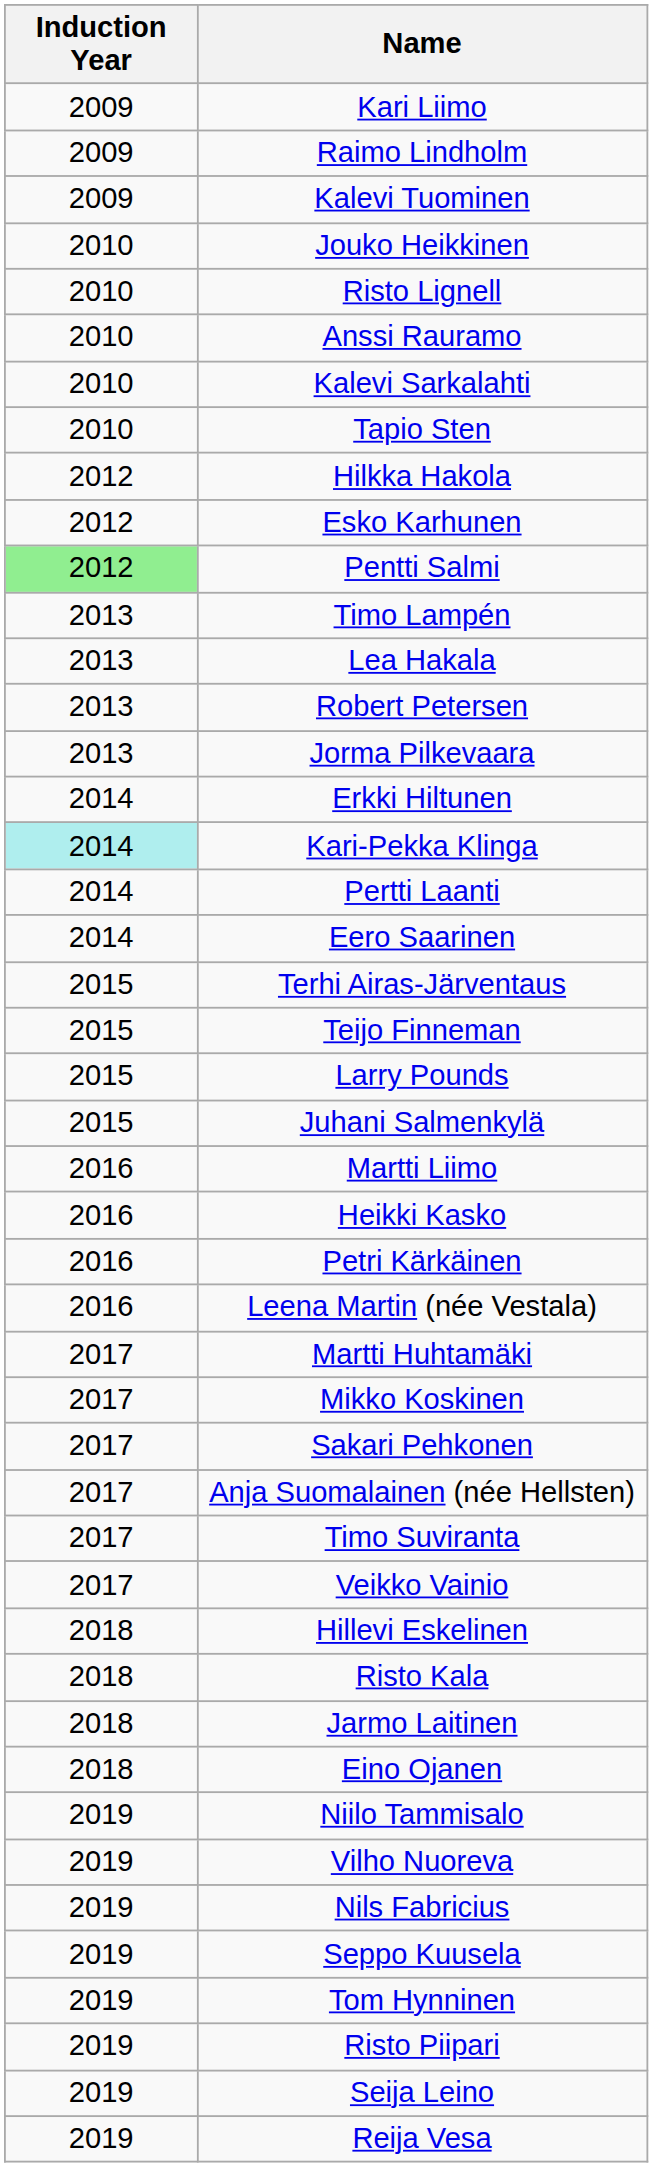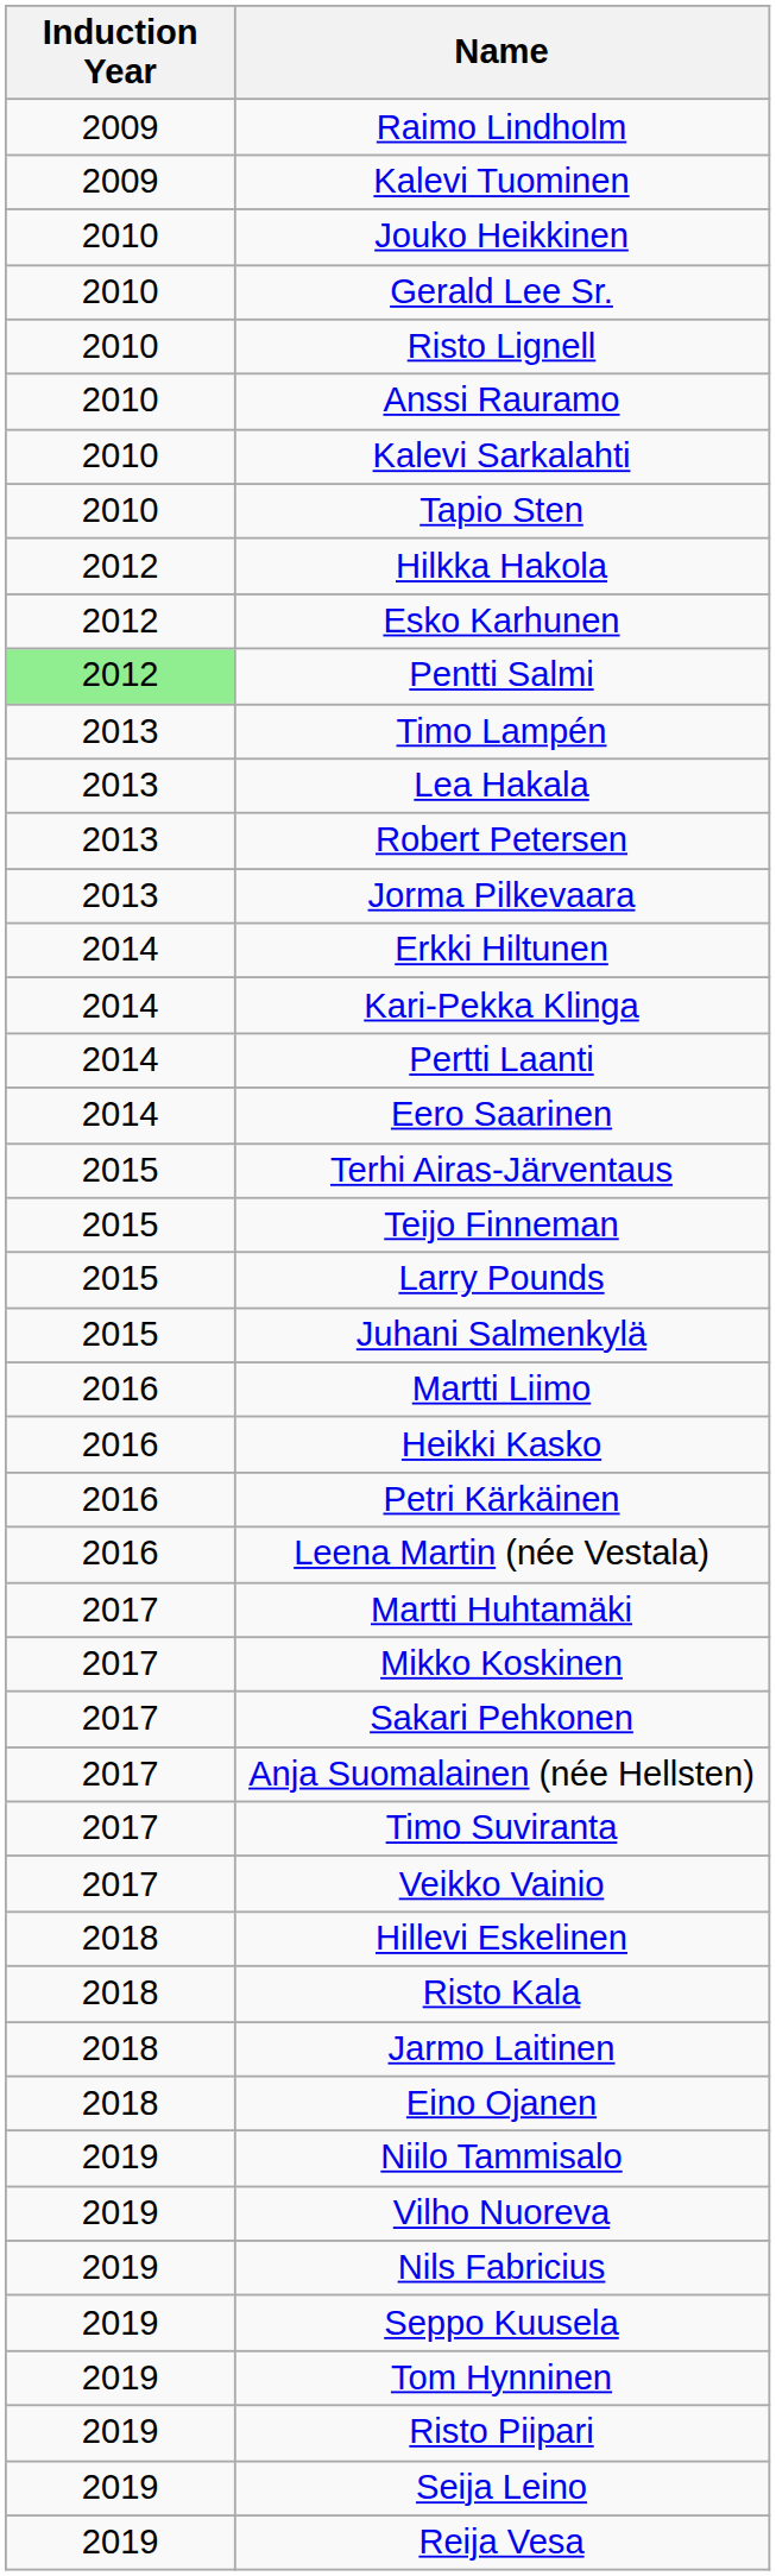 <table class="wikitable sortable" style="text-align:center; width: 40%;">
 <tr>
 <th width=30%>Induction Year</th>
 <th width=70%>Name</th>
-</tr>
-<tr>
-<td>2009</td>
-<td><a href='#'>Kari Liimo</a></td>
 </tr>
 <tr>
 <td>2009</td>
 <td><a href='#'>Raimo Lindholm</a></td>
 </tr>
 <tr>
 <td>2009</td>
 <td><a href='#'>Kalevi Tuominen</a></td>
 </tr>
 <tr>
 <td>2010</td>
 <td><a href='#'>Jouko Heikkinen</a></td>
+</tr>
+<tr>
+<td>2010</td>
+<td><a href='#'>Gerald Lee Sr.</a></td>
 </tr>
 <tr>
 <td>2010</td>
 <td><a href='#'>Risto Lignell</a></td>
 </tr>
 <tr>
 <td>2010</td>
 <td><a href='#'>Anssi Rauramo</a></td>
 </tr>
 <tr>
 <td>2010</td>
 <td><a href='#'>Kalevi Sarkalahti</a></td>
 </tr>
 <tr>
 <td>2010</td>
 <td><a href='#'>Tapio Sten</a></td>
 </tr>
 <tr>
 <td>2012</td>
 <td><a href='#'>Hilkka Hakola</a></td>
 </tr>
 <tr>
 <td>2012</td>
 <td><a href='#'>Esko Karhunen</a></td>
 </tr>
 <tr>
 <td style="background: lightgreen;">2012</td>
 <td><a href='#'>Pentti Salmi</a></td>
 </tr>
 <tr>
 <td>2013</td>
 <td><a href='#'>Timo Lampén</a></td>
 </tr>
 <tr>
 <td>2013</td>
 <td><a href='#'>Lea Hakala</a></td>
 </tr>
 <tr>
 <td>2013</td>
 <td><a href='#'>Robert Petersen</a></td>
 </tr>
 <tr>
 <td>2013</td>
 <td><a href='#'>Jorma Pilkevaara</a></td>
 </tr>
 <tr>
 <td>2014</td>
 <td><a href='#'>Erkki Hiltunen</a></td>
 </tr>
 <tr>
-<td style="background: paleturquoise;">2014</td>
+<td>2014</td>
 <td><a href='#'>Kari-Pekka Klinga</a></td>
 </tr>
 <tr>
 <td>2014</td>
 <td><a href='#'>Pertti Laanti</a></td>
 </tr>
 <tr>
 <td>2014</td>
 <td><a href='#'>Eero Saarinen</a></td>
 </tr>
 <tr>
 <td>2015</td>
 <td><a href='#'>Terhi Airas-Järventaus</a></td>
 </tr>
 <tr>
 <td>2015</td>
 <td><a href='#'>Teijo Finneman</a></td>
 </tr>
 <tr>
 <td>2015</td>
 <td><a href='#'>Larry Pounds</a></td>
 </tr>
 <tr>
 <td>2015</td>
 <td><a href='#'>Juhani Salmenkylä</a></td>
 </tr>
 <tr>
 <td>2016</td>
 <td><a href='#'>Martti Liimo</a></td>
 </tr>
 <tr>
 <td>2016</td>
 <td><a href='#'>Heikki Kasko</a></td>
 </tr>
 <tr>
 <td>2016</td>
 <td><a href='#'>Petri Kärkäinen</a></td>
 </tr>
 <tr>
 <td>2016</td>
 <td><a href='#'>Leena Martin</a> (née Vestala)</td>
 </tr>
 <tr>
 <td>2017</td>
 <td><a href='#'>Martti Huhtamäki</a></td>
 </tr>
 <tr>
 <td>2017</td>
 <td><a href='#'>Mikko Koskinen</a></td>
 </tr>
 <tr>
 <td>2017</td>
 <td><a href='#'>Sakari Pehkonen</a></td>
 </tr>
 <tr>
 <td>2017</td>
 <td><a href='#'>Anja Suomalainen</a> (née Hellsten)</td>
 </tr>
 <tr>
 <td>2017</td>
 <td><a href='#'>Timo Suviranta</a></td>
 </tr>
 <tr>
 <td>2017</td>
 <td><a href='#'>Veikko Vainio</a></td>
 </tr>
 <tr>
 <td>2018</td>
 <td><a href='#'>Hillevi Eskelinen</a></td>
 </tr>
 <tr>
 <td>2018</td>
 <td><a href='#'>Risto Kala</a></td>
 </tr>
 <tr>
 <td>2018</td>
 <td><a href='#'>Jarmo Laitinen</a></td>
 </tr>
 <tr>
 <td>2018</td>
 <td><a href='#'>Eino Ojanen</a></td>
 </tr>
 <tr>
 <td>2019</td>
 <td><a href='#'>Niilo Tammisalo</a></td>
 </tr>
 <tr>
 <td>2019</td>
 <td><a href='#'>Vilho Nuoreva</a></td>
 </tr>
 <tr>
 <td>2019</td>
 <td><a href='#'>Nils Fabricius</a></td>
 </tr>
 <tr>
 <td>2019</td>
 <td><a href='#'>Seppo Kuusela</a></td>
 </tr>
 <tr>
 <td>2019</td>
 <td><a href='#'>Tom Hynninen</a></td>
 </tr>
 <tr>
 <td>2019</td>
 <td><a href='#'>Risto Piipari</a></td>
 </tr>
 <tr>
 <td>2019</td>
 <td><a href='#'>Seija Leino</a></td>
 </tr>
 <tr>
 <td>2019</td>
 <td><a href='#'>Reija Vesa</a></td>
 </tr>
 </table>
